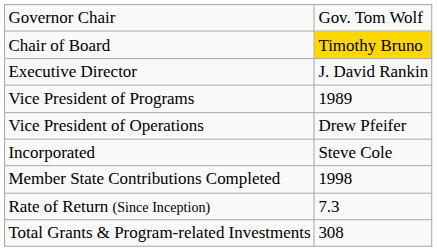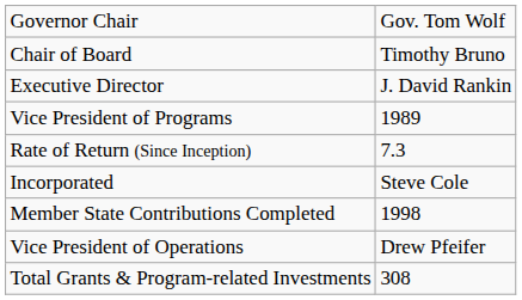 <table class="wikitable">
 <tr>
 <td>Governor Chair</td>
 <td>Gov. Tom Wolf</td>
 </tr>
 <tr>
 <td>Chair of Board</td>
-<td style="background: gold;">Timothy Bruno</td>
+<td>Timothy Bruno</td>
 </tr>
 <tr>
 <td>Executive Director</td>
 <td>J. David Rankin</td>
 </tr>
 <tr>
 <td>Vice President of Programs</td>
 <td>1989</td>
 </tr>
 <tr>
-<td>Vice President of Operations</td>
-<td>Drew Pfeifer</td>
+<td>Rate of Return <small>(Since Inception)</small></td>
+<td>7.3</td>
 </tr>
 <tr>
 <td>Incorporated</td>
 <td>Steve Cole</td>
 </tr>
 <tr>
 <td>Member State Contributions Completed</td>
 <td>1998</td>
 </tr>
 <tr>
-<td>Rate of Return <small>(Since Inception)</small></td>
-<td>7.3</td>
+<td>Vice President of Operations</td>
+<td>Drew Pfeifer</td>
 </tr>
 <tr>
 <td>Total Grants & Program-related Investments</td>
 <td>308</td>
 </tr>
 </table>
